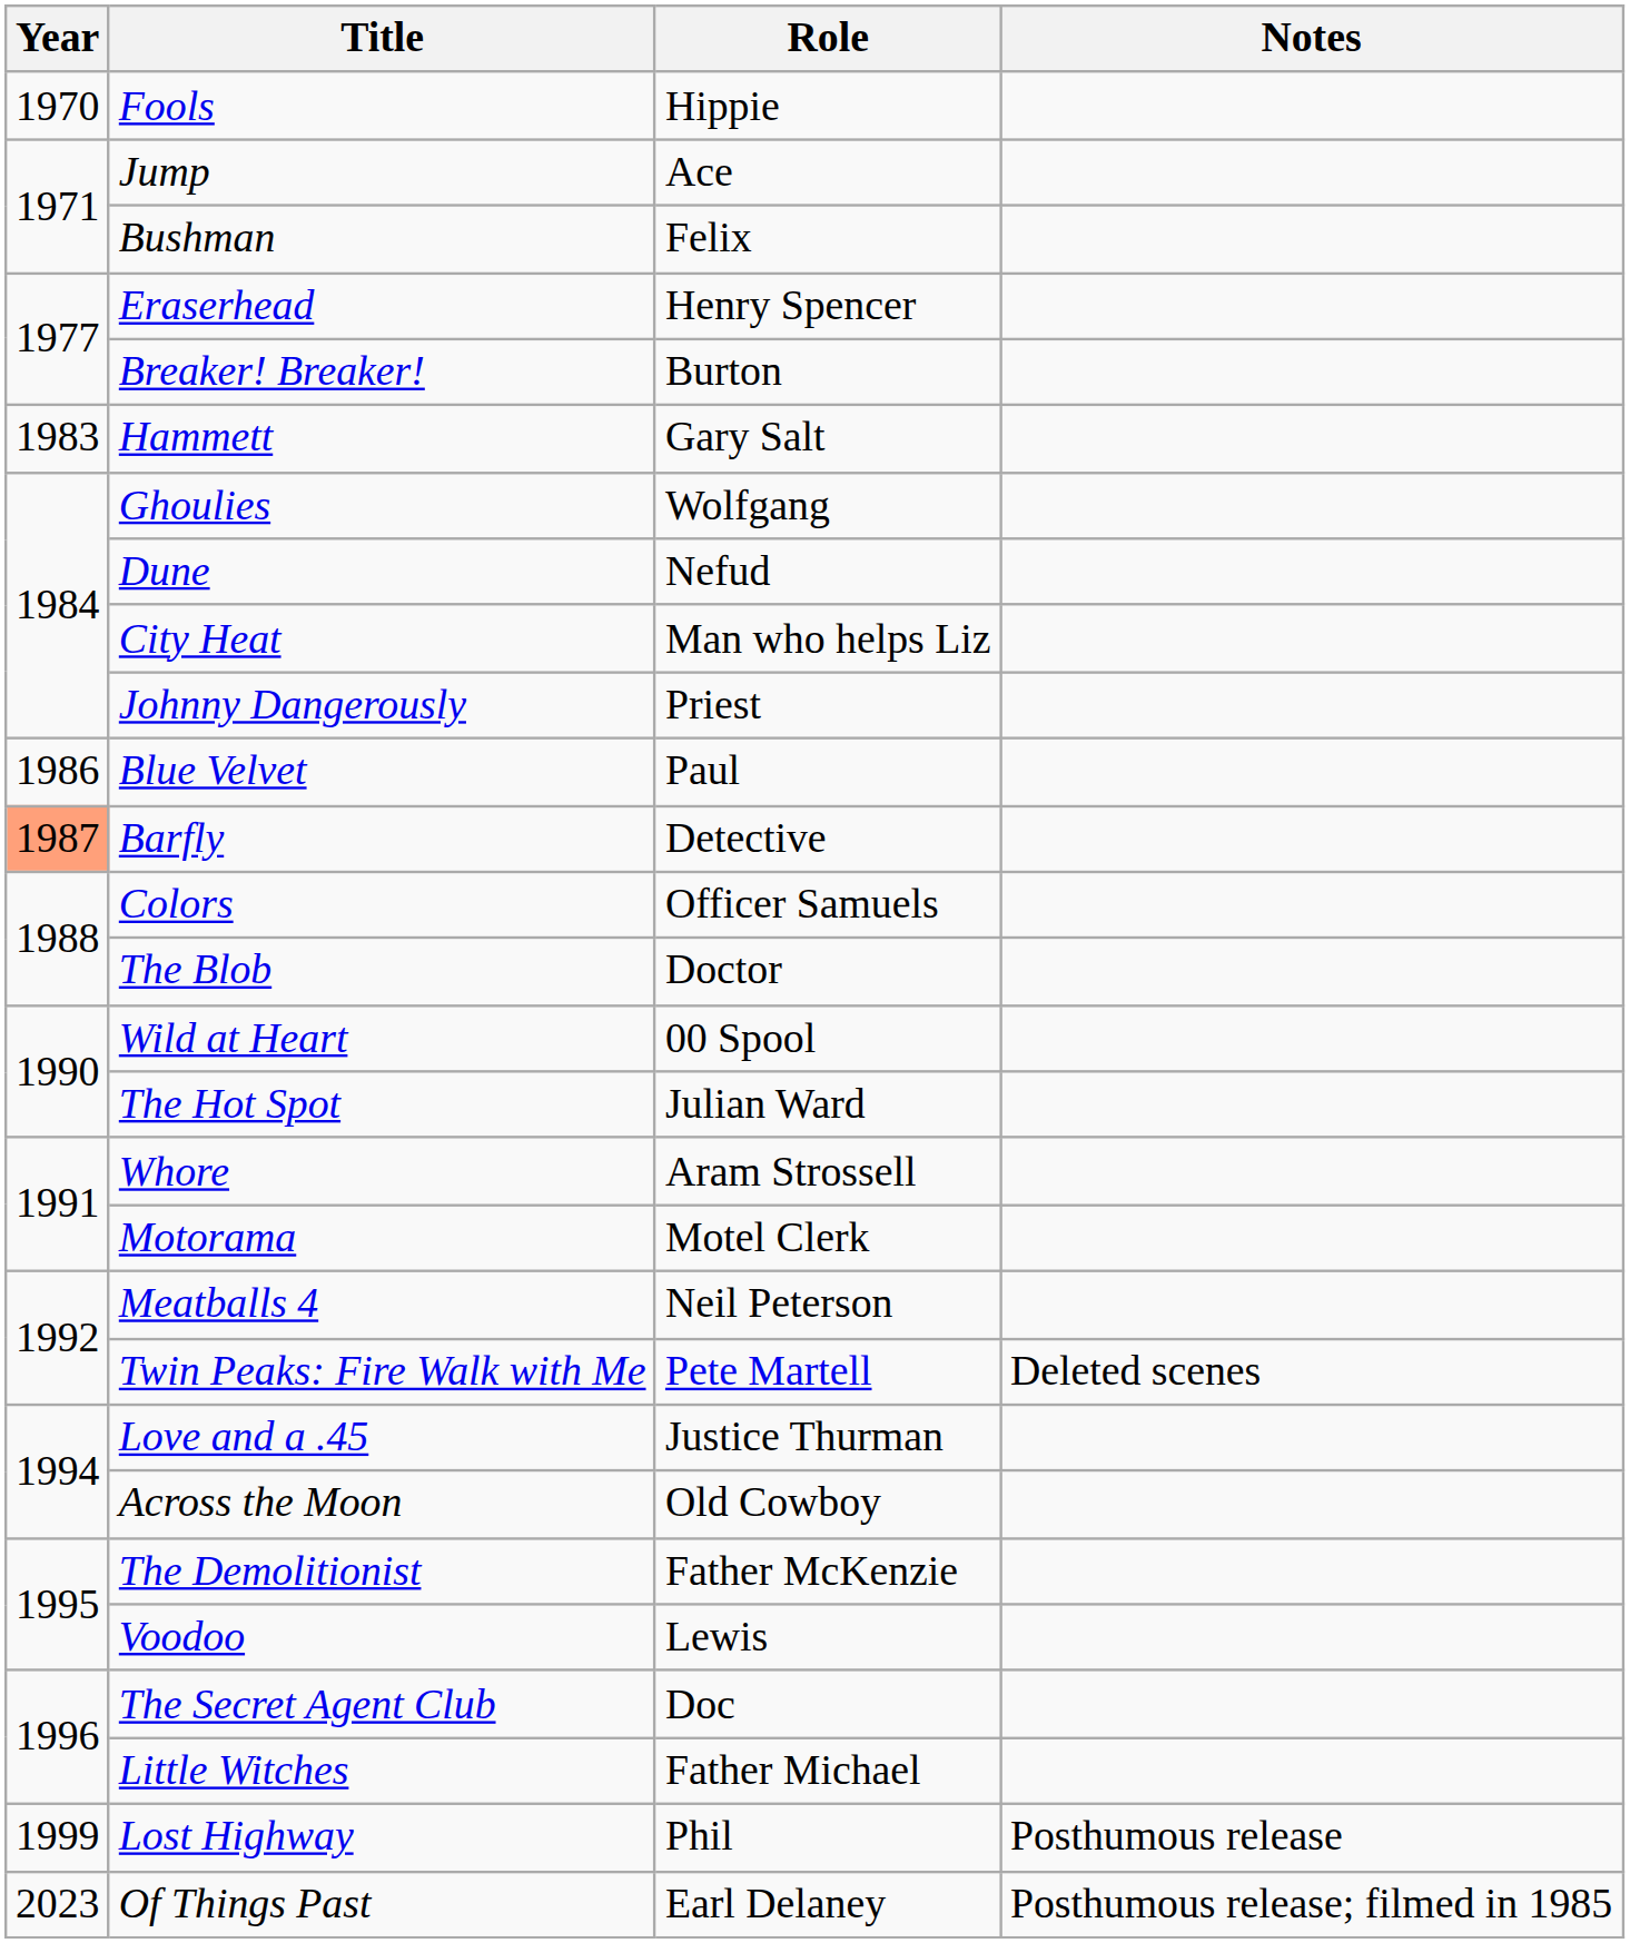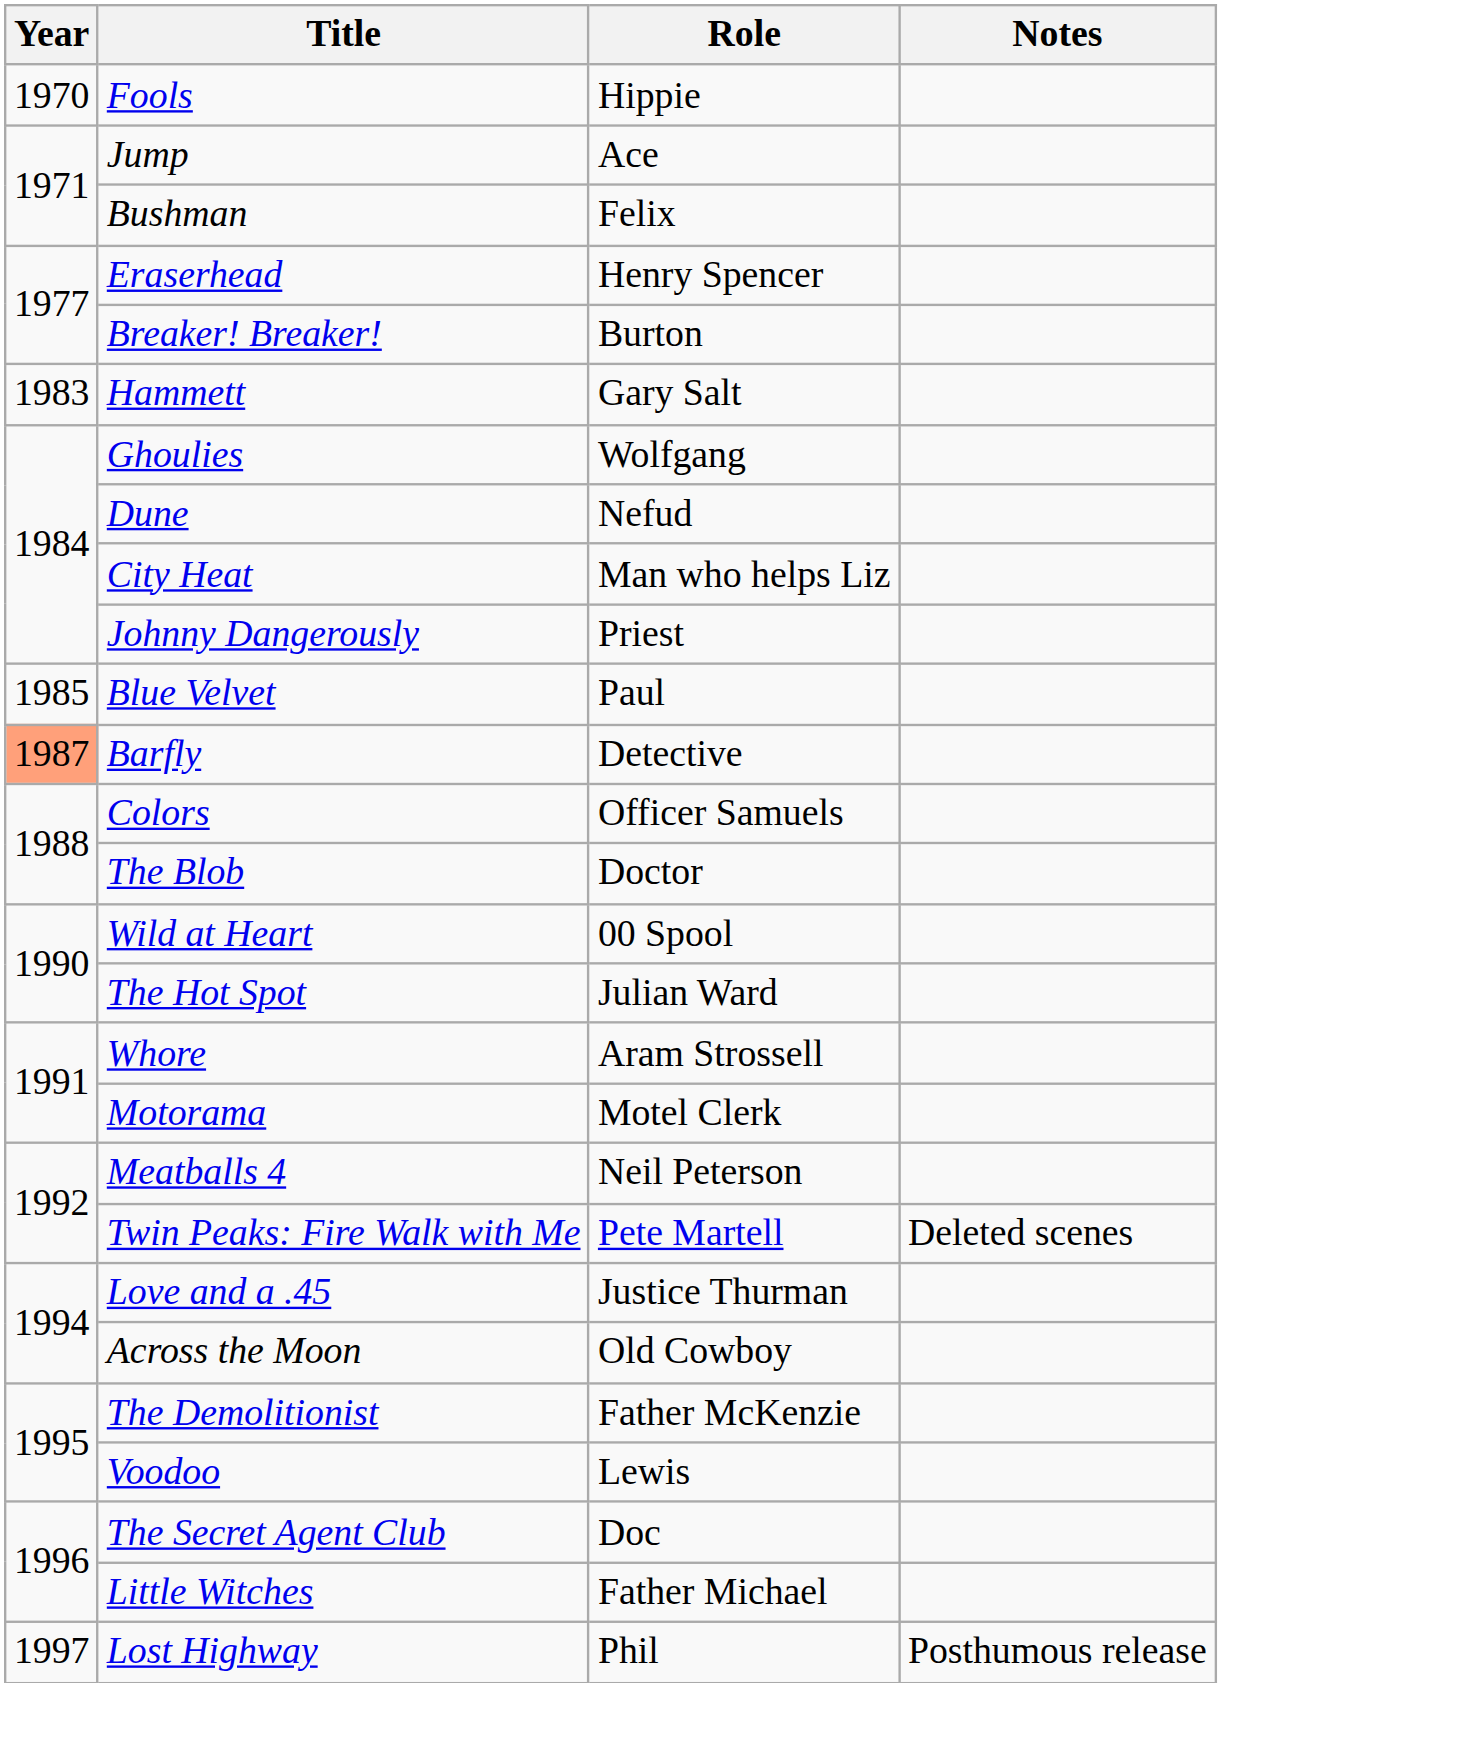 <table class="wikitable">
 <tr>
 <th>Year</th>
 <th>Title</th>
 <th>Role</th>
 <th>Notes</th>
 </tr>
 <tr>
 <td>1970</td>
 <td><em><a href='#'>Fools</a></em></td>
 <td>Hippie</td>
 <td></td>
 </tr>
 <tr>
 <td rowspan="2">1971</td>
 <td><em>Jump</em></td>
 <td>Ace</td>
 <td></td>
 </tr>
 <tr>
 <td><em>Bushman</em></td>
 <td>Felix</td>
 <td></td>
 </tr>
 <tr>
 <td rowspan="2">1977</td>
 <td><em><a href='#'>Eraserhead</a></em></td>
 <td>Henry Spencer</td>
 <td></td>
 </tr>
 <tr>
 <td><em><a href='#'>Breaker! Breaker!</a></em></td>
 <td>Burton</td>
 <td></td>
 </tr>
 <tr>
 <td>1983</td>
 <td><em><a href='#'>Hammett</a></em></td>
 <td>Gary Salt</td>
 <td></td>
 </tr>
 <tr>
 <td rowspan="4">1984</td>
 <td><em><a href='#'>Ghoulies</a></em></td>
 <td>Wolfgang</td>
 <td></td>
 </tr>
 <tr>
 <td><em><a href='#'>Dune</a></em></td>
 <td>Nefud</td>
 <td></td>
 </tr>
 <tr>
 <td><em><a href='#'>City Heat</a></em></td>
 <td>Man who helps Liz</td>
 <td></td>
 </tr>
 <tr>
 <td><em><a href='#'>Johnny Dangerously</a></em></td>
 <td>Priest</td>
 <td></td>
 </tr>
 <tr>
-<td>1986</td>
+<td>1985</td>
 <td><a href='#'><em>Blue Velvet</em></a></td>
 <td>Paul</td>
 <td></td>
 </tr>
 <tr>
 <td style="background: lightsalmon;">1987</td>
 <td><em><a href='#'>Barfly</a></em></td>
 <td>Detective</td>
 <td></td>
 </tr>
 <tr>
 <td rowspan="2">1988</td>
 <td><em><a href='#'>Colors</a></em></td>
 <td>Officer Samuels</td>
 <td></td>
 </tr>
 <tr>
 <td><em><a href='#'>The Blob</a></em></td>
 <td>Doctor</td>
 <td></td>
 </tr>
 <tr>
 <td rowspan="2">1990</td>
 <td><em><a href='#'>Wild at Heart</a></em></td>
 <td>00 Spool</td>
 <td></td>
 </tr>
 <tr>
 <td><em><a href='#'>The Hot Spot</a></em></td>
 <td>Julian Ward</td>
 <td></td>
 </tr>
 <tr>
 <td rowspan="2">1991</td>
 <td><em><a href='#'>Whore</a></em></td>
 <td>Aram Strossell</td>
 <td></td>
 </tr>
 <tr>
 <td><em><a href='#'>Motorama</a></em></td>
 <td>Motel Clerk</td>
 <td></td>
 </tr>
 <tr>
 <td rowspan="2">1992</td>
 <td><em><a href='#'>Meatballs 4</a></em></td>
 <td>Neil Peterson</td>
 <td></td>
 </tr>
 <tr>
 <td><em><a href='#'>Twin Peaks: Fire Walk with Me</a></em></td>
 <td><a href='#'>Pete Martell</a></td>
 <td>Deleted scenes</td>
 </tr>
 <tr>
 <td rowspan="2">1994</td>
 <td><em><a href='#'>Love and a .45</a></em></td>
 <td>Justice Thurman</td>
 <td></td>
 </tr>
 <tr>
 <td><em>Across the Moon</em></td>
 <td>Old Cowboy</td>
 <td></td>
 </tr>
 <tr>
 <td rowspan="2">1995</td>
 <td><em><a href='#'>The Demolitionist</a></em></td>
 <td>Father McKenzie</td>
 <td></td>
 </tr>
 <tr>
 <td><em><a href='#'>Voodoo</a></em></td>
 <td>Lewis</td>
 <td></td>
 </tr>
 <tr>
 <td rowspan="2">1996</td>
 <td><em><a href='#'>The Secret Agent Club</a></em></td>
 <td>Doc</td>
 <td></td>
 </tr>
 <tr>
 <td><em><a href='#'>Little Witches</a></em></td>
 <td>Father Michael</td>
 <td></td>
 </tr>
 <tr>
-<td>1999</td>
+<td>1997</td>
 <td><em><a href='#'>Lost Highway</a></em></td>
 <td>Phil</td>
 <td>Posthumous release</td>
 </tr>
-<tr>
-<td>2023</td>
-<td><em>Of Things Past</em></td>
-<td>Earl Delaney</td>
-<td>Posthumous release; filmed in 1985</td>
-</tr>
 </table>
